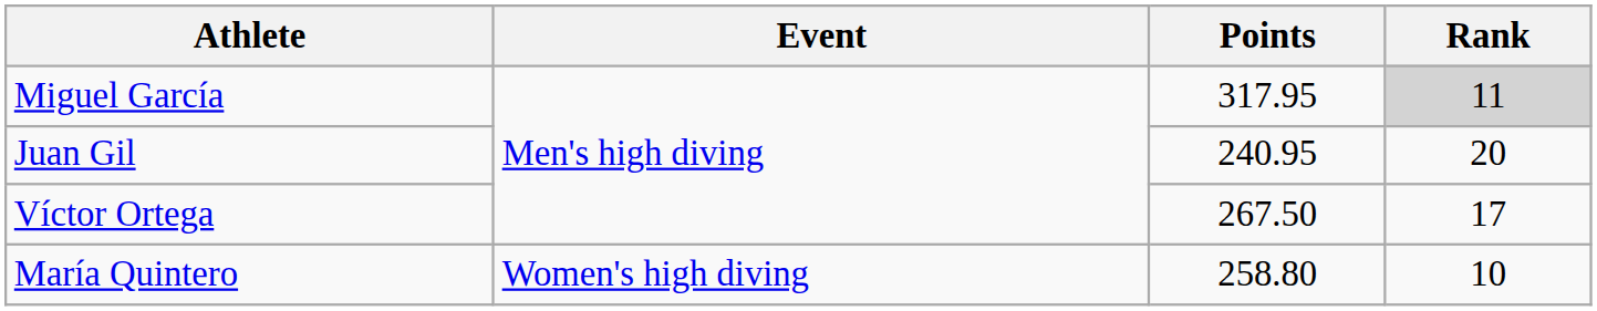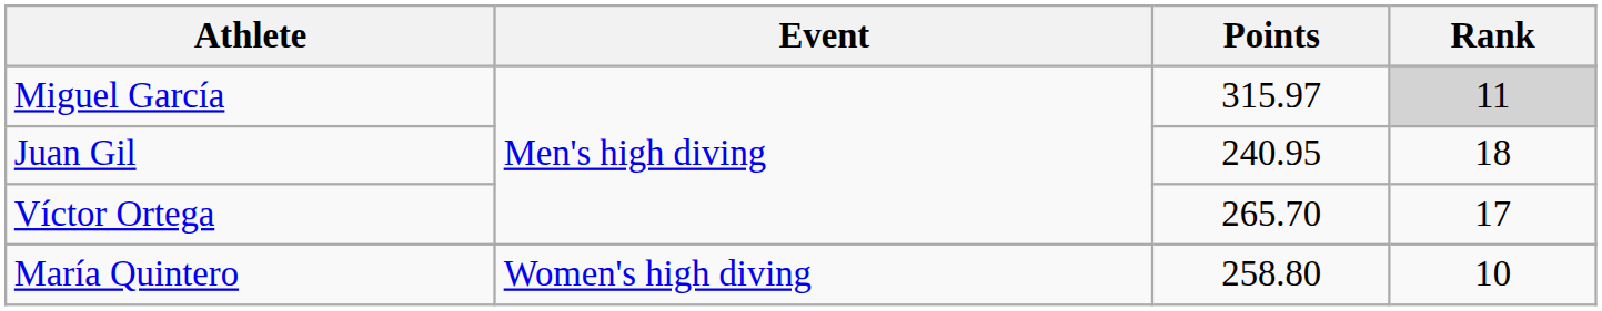 <table class="wikitable" style="text-align:center; font-size:90%; width:50%;">
 <tr>
 <th>Athlete</th>
 <th>Event</th>
 <th>Points</th>
 <th>Rank</th>
 </tr>
 <tr>
 <td align=left><a href='#'>Miguel García</a></td>
 <td align=left rowspan=3><a href='#'>Men's high diving</a></td>
-<td>317.95</td>
+<td>315.97</td>
 <td style="background: lightgrey;">11</td>
 </tr>
 <tr>
 <td align=left><a href='#'>Juan Gil</a></td>
 <td>240.95</td>
-<td>20</td>
+<td>18</td>
 </tr>
 <tr>
 <td align=left><a href='#'>Víctor Ortega</a></td>
-<td>267.50</td>
+<td>265.70</td>
 <td>17</td>
 </tr>
 <tr>
 <td align=left><a href='#'>María Quintero</a></td>
 <td align=left><a href='#'>Women's high diving</a></td>
 <td>258.80</td>
 <td>10</td>
 </tr>
 </table>
